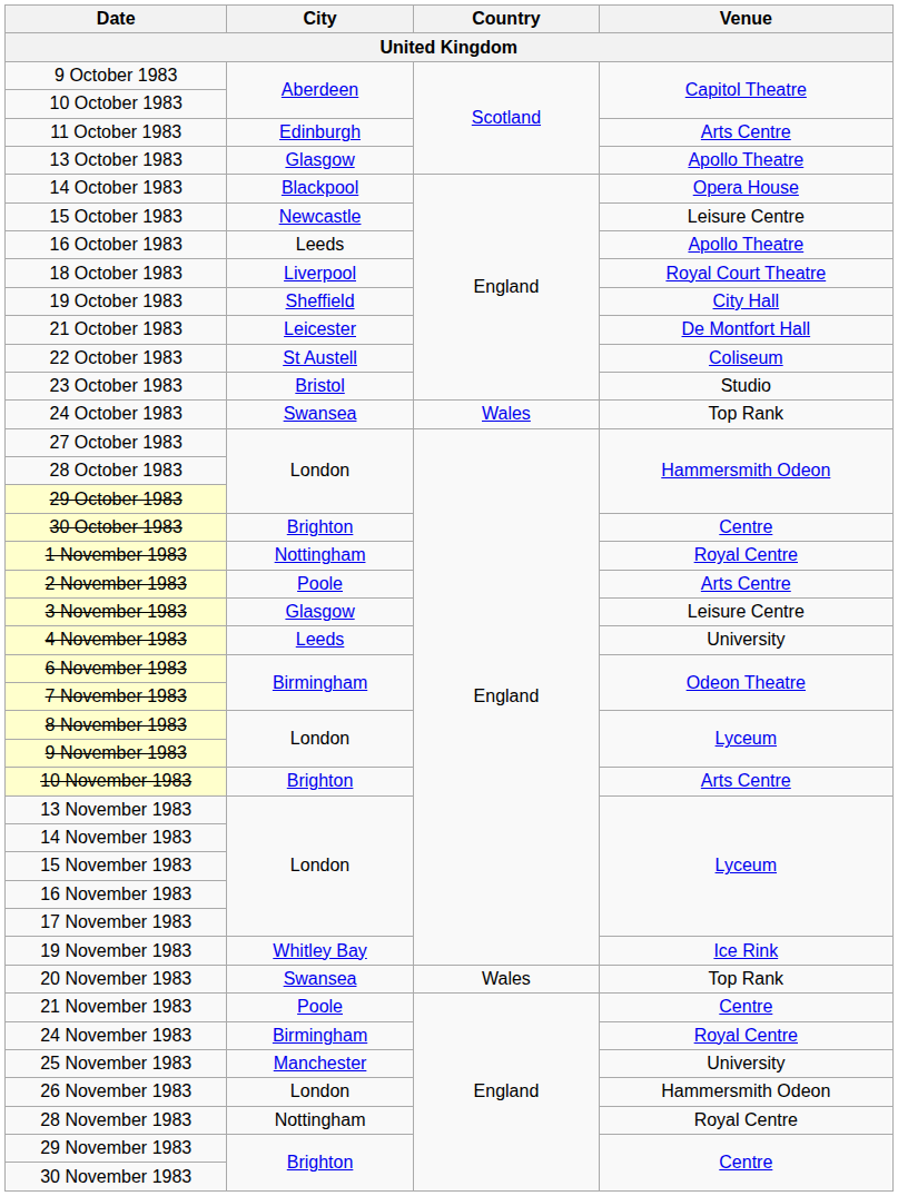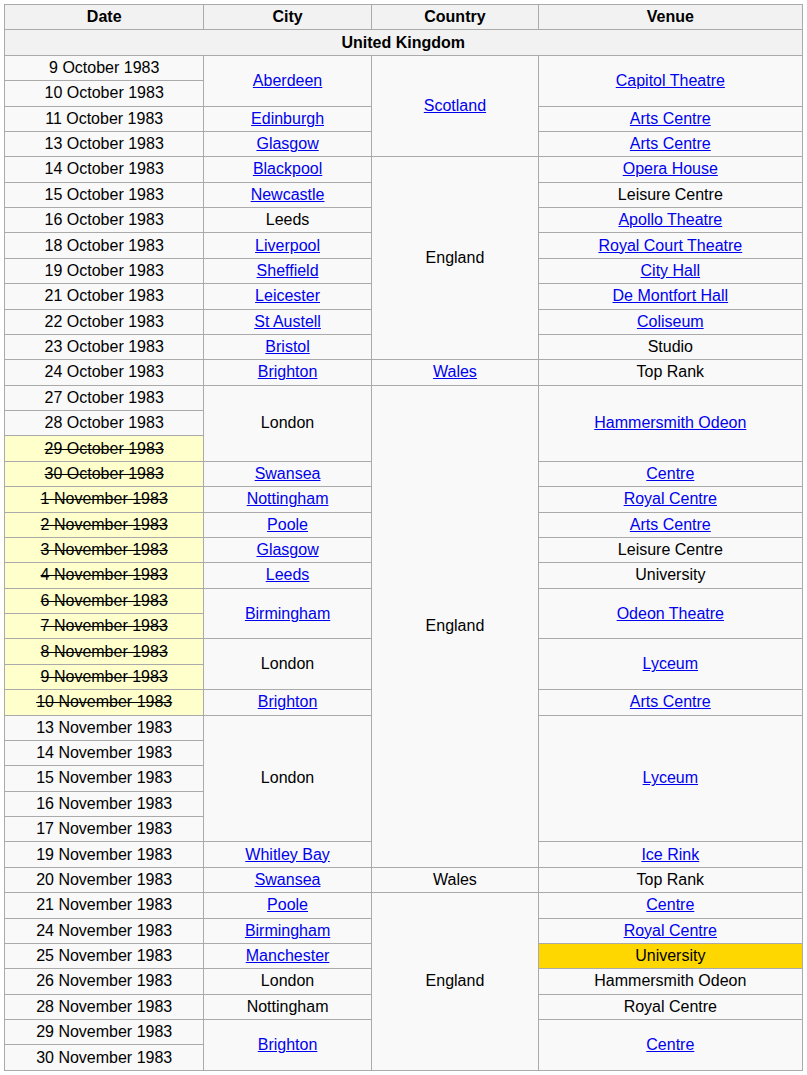 <table class="wikitable" style="text-align:center;">
 <tr>
 <th style="width:12em;">Date</th>
 <th style="width:10em;">City</th>
 <th style="width:10em;">Country</th>
 <th style="width:16em;">Venue</th>
 </tr>
 <tr>
 <th colspan="4">United Kingdom</th>
 </tr>
 <tr>
 <td>9 October 1983</td>
 <td rowspan="2"><a href='#'>Aberdeen</a></td>
 <td rowspan="4"><a href='#'>Scotland</a></td>
 <td rowspan="2"><a href='#'>Capitol Theatre</a></td>
 </tr>
 <tr>
 <td>10 October 1983</td>
 </tr>
 <tr>
 <td>11 October 1983</td>
 <td><a href='#'>Edinburgh</a></td>
 <td><a href='#'>Arts Centre</a></td>
 </tr>
 <tr>
 <td>13 October 1983</td>
 <td><a href='#'>Glasgow</a></td>
-<td><a href='#'>Apollo Theatre</a></td>
+<td><a href='#'>Arts Centre</a></td>
 </tr>
 <tr>
 <td>14 October 1983</td>
 <td><a href='#'>Blackpool</a></td>
 <td rowspan="8">England</td>
 <td><a href='#'>Opera House</a></td>
 </tr>
 <tr>
 <td>15 October 1983</td>
 <td><a href='#'>Newcastle</a></td>
 <td>Leisure Centre</td>
 </tr>
 <tr>
 <td>16 October 1983</td>
 <td>Leeds</td>
 <td><a href='#'>Apollo Theatre</a></td>
 </tr>
 <tr>
 <td>18 October 1983</td>
 <td><a href='#'>Liverpool</a></td>
 <td><a href='#'>Royal Court Theatre</a></td>
 </tr>
 <tr>
 <td>19 October 1983</td>
 <td><a href='#'>Sheffield</a></td>
 <td><a href='#'>City Hall</a></td>
 </tr>
 <tr>
 <td>21 October 1983</td>
 <td><a href='#'>Leicester</a></td>
 <td><a href='#'>De Montfort Hall</a></td>
 </tr>
 <tr>
 <td>22 October 1983</td>
 <td><a href='#'>St Austell</a></td>
 <td><a href='#'>Coliseum</a></td>
 </tr>
 <tr>
 <td>23 October 1983</td>
 <td><a href='#'>Bristol</a></td>
 <td>Studio</td>
 </tr>
 <tr>
 <td>24 October 1983</td>
-<td><a href='#'>Swansea</a></td>
+<td><a href='#'>Brighton</a></td>
 <td><a href='#'>Wales</a></td>
 <td>Top Rank</td>
 </tr>
 <tr>
 <td>27 October 1983</td>
 <td rowspan="3">London</td>
 <td rowspan="19">England</td>
 <td rowspan="3"><a href='#'>Hammersmith Odeon</a></td>
 </tr>
 <tr>
 <td>28 October 1983</td>
 </tr>
 <tr>
 <td style="background:#FFFFCC;"><s>29 October 1983</s></td>
 </tr>
 <tr>
 <td style="background:#FFFFCC;"><s>30 October 1983</s></td>
-<td><a href='#'>Brighton</a></td>
+<td><a href='#'>Swansea</a></td>
 <td><a href='#'>Centre</a></td>
 </tr>
 <tr>
 <td style="background:#FFFFCC;"><s>1 November 1983</s></td>
 <td><a href='#'>Nottingham</a></td>
 <td><a href='#'>Royal Centre</a></td>
 </tr>
 <tr>
 <td style="background:#FFFFCC;"><s>2 November 1983</s></td>
 <td><a href='#'>Poole</a></td>
 <td><a href='#'>Arts Centre</a></td>
 </tr>
 <tr>
 <td style="background:#FFFFCC;"><s>3 November 1983</s></td>
 <td><a href='#'>Glasgow</a></td>
 <td>Leisure Centre</td>
 </tr>
 <tr>
 <td style="background:#FFFFCC;"><s>4 November 1983</s></td>
 <td><a href='#'>Leeds</a></td>
 <td>University</td>
 </tr>
 <tr>
 <td style="background:#FFFFCC;"><s>6 November 1983</s></td>
 <td rowspan="2"><a href='#'>Birmingham</a></td>
 <td rowspan="2"><a href='#'>Odeon Theatre</a></td>
 </tr>
 <tr>
 <td style="background:#FFFFCC;"><s>7 November 1983</s></td>
 </tr>
 <tr>
 <td style="background:#FFFFCC;"><s>8 November 1983</s></td>
 <td rowspan="2">London</td>
 <td rowspan="2"><a href='#'>Lyceum</a></td>
 </tr>
 <tr>
 <td style="background:#FFFFCC;"><s>9 November 1983</s></td>
 </tr>
 <tr>
 <td style="background:#FFFFCC;"><s>10 November 1983</s></td>
 <td><a href='#'>Brighton</a></td>
 <td><a href='#'>Arts Centre</a></td>
 </tr>
 <tr>
 <td>13 November 1983</td>
 <td rowspan="5">London</td>
 <td rowspan="5"><a href='#'>Lyceum</a></td>
 </tr>
 <tr>
 <td>14 November 1983</td>
 </tr>
 <tr>
 <td>15 November 1983</td>
 </tr>
 <tr>
 <td>16 November 1983</td>
 </tr>
 <tr>
 <td>17 November 1983</td>
 </tr>
 <tr>
 <td>19 November 1983</td>
 <td><a href='#'>Whitley Bay</a></td>
 <td><a href='#'>Ice Rink</a></td>
 </tr>
 <tr>
 <td>20 November 1983</td>
 <td><a href='#'>Swansea</a></td>
 <td>Wales</td>
 <td>Top Rank</td>
 </tr>
 <tr>
 <td>21 November 1983</td>
 <td><a href='#'>Poole</a></td>
 <td rowspan="10">England</td>
 <td><a href='#'>Centre</a></td>
 </tr>
 <tr>
 <td>24 November 1983</td>
 <td><a href='#'>Birmingham</a></td>
 <td><a href='#'>Royal Centre</a></td>
 </tr>
 <tr>
 <td>25 November 1983</td>
 <td><a href='#'>Manchester</a></td>
-<td>University</td>
+<td style="background: gold;">University</td>
 </tr>
 <tr>
 <td>26 November 1983</td>
 <td>London</td>
 <td>Hammersmith Odeon</td>
 </tr>
 <tr>
 <td>28 November 1983</td>
 <td>Nottingham</td>
 <td>Royal Centre</td>
 </tr>
 <tr>
 <td>29 November 1983</td>
 <td rowspan="2"><a href='#'>Brighton</a></td>
 <td rowspan="2"><a href='#'>Centre</a></td>
 </tr>
 <tr>
 <td>30 November 1983</td>
 </tr>
 </table>
